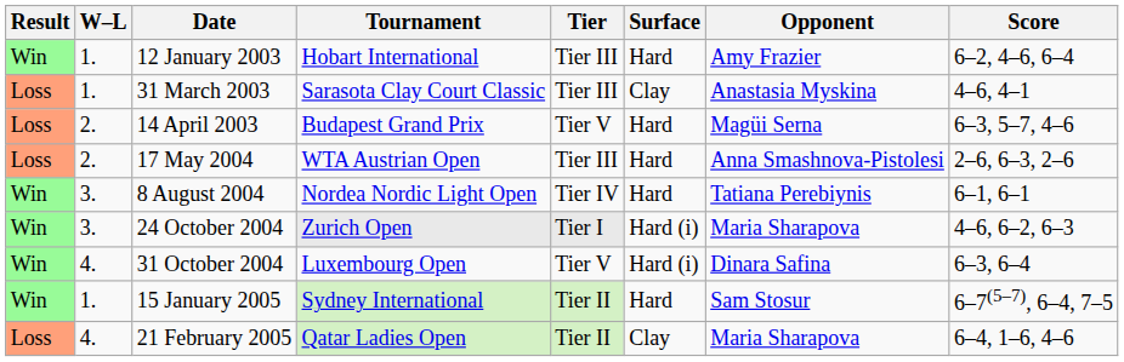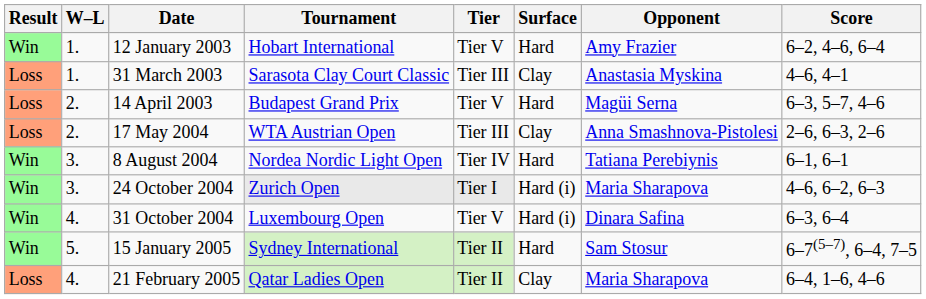 <table class="sortable wikitable">
 <tr>
 <th>Result</th>
 <th class="unsortable">W–L</th>
 <th>Date</th>
 <th>Tournament</th>
 <th>Tier</th>
 <th>Surface</th>
 <th>Opponent</th>
 <th class="unsortable">Score</th>
 </tr>
 <tr>
 <td bgcolor="98FB98">Win</td>
 <td>1.</td>
 <td>12 January 2003</td>
 <td><a href='#'>Hobart International</a></td>
-<td>Tier III</td>
+<td>Tier V</td>
 <td>Hard</td>
 <td> <a href='#'>Amy Frazier</a></td>
 <td>6–2, 4–6, 6–4</td>
 </tr>
 <tr>
 <td bgcolor="FFA07A">Loss</td>
 <td>1.</td>
 <td>31 March 2003</td>
 <td><a href='#'>Sarasota Clay Court Classic</a></td>
 <td>Tier III</td>
 <td>Clay</td>
 <td> <a href='#'>Anastasia Myskina</a></td>
 <td>4–6, 4–1</td>
 </tr>
 <tr>
 <td bgcolor="FFA07A">Loss</td>
 <td>2.</td>
 <td>14 April 2003</td>
 <td><a href='#'>Budapest Grand Prix</a></td>
 <td>Tier V</td>
 <td>Hard</td>
 <td> <a href='#'>Magüi Serna</a></td>
 <td>6–3, 5–7, 4–6</td>
 </tr>
 <tr>
 <td bgcolor="FFA07A">Loss</td>
 <td>2.</td>
 <td>17 May 2004</td>
 <td><a href='#'>WTA Austrian Open</a></td>
 <td>Tier III</td>
-<td>Hard</td>
+<td>Clay</td>
 <td> <a href='#'>Anna Smashnova-Pistolesi</a></td>
 <td>2–6, 6–3, 2–6</td>
 </tr>
 <tr>
 <td bgcolor="98FB98">Win</td>
 <td>3.</td>
 <td>8 August 2004</td>
 <td><a href='#'>Nordea Nordic Light Open</a></td>
 <td>Tier IV</td>
 <td>Hard</td>
 <td> <a href='#'>Tatiana Perebiynis</a></td>
 <td>6–1, 6–1</td>
 </tr>
 <tr>
 <td bgcolor="98FB98">Win</td>
 <td>3.</td>
 <td>24 October 2004</td>
 <td bgcolor="e9e9e9"><a href='#'>Zurich Open</a></td>
 <td bgcolor="e9e9e9">Tier I</td>
 <td>Hard (i)</td>
 <td> <a href='#'>Maria Sharapova</a></td>
 <td>4–6, 6–2, 6–3</td>
 </tr>
 <tr>
 <td bgcolor="98FB98">Win</td>
 <td>4.</td>
 <td>31 October 2004</td>
 <td><a href='#'>Luxembourg Open</a></td>
 <td>Tier V</td>
 <td>Hard (i)</td>
 <td> <a href='#'>Dinara Safina</a></td>
 <td>6–3, 6–4</td>
 </tr>
 <tr>
 <td bgcolor="98FB98">Win</td>
-<td>1.</td>
+<td>5.</td>
 <td>15 January 2005</td>
 <td bgcolor="d4f1c5"><a href='#'>Sydney International</a></td>
 <td bgcolor="d4f1c5">Tier II</td>
 <td>Hard</td>
 <td> <a href='#'>Sam Stosur</a></td>
 <td>6–7<sup>(5–7)</sup>, 6–4, 7–5</td>
 </tr>
 <tr>
 <td bgcolor="FFA07A">Loss</td>
 <td>4.</td>
 <td>21 February 2005</td>
 <td bgcolor="d4f1c5"><a href='#'>Qatar Ladies Open</a></td>
 <td bgcolor="d4f1c5">Tier II</td>
 <td>Clay</td>
 <td> <a href='#'>Maria Sharapova</a></td>
 <td>6–4, 1–6, 4–6</td>
 </tr>
 </table>
